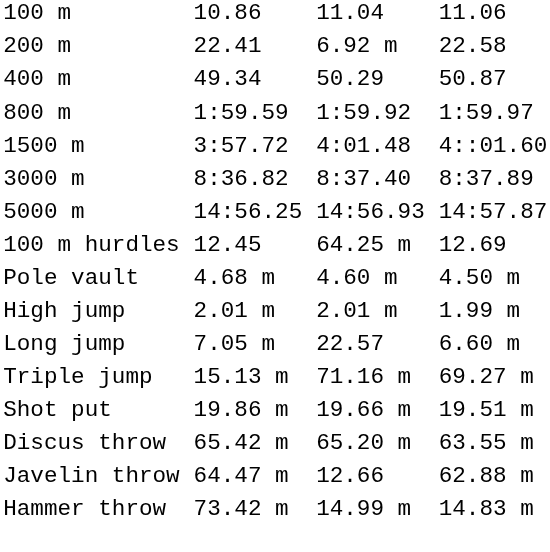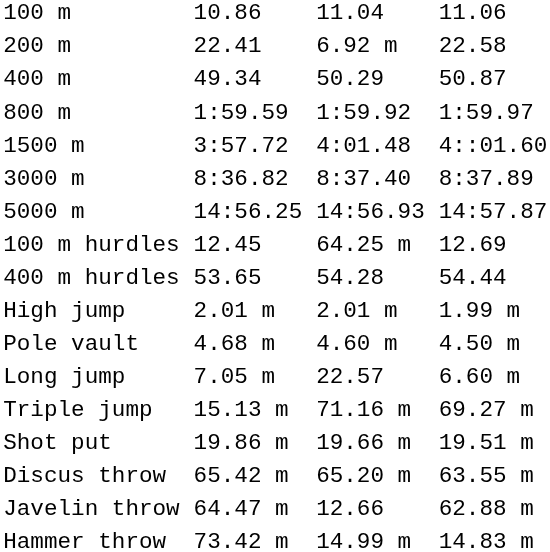 <table>
 <tr>
 <td>100 m</td>
 <td></td>
 <td>10.86</td>
 <td></td>
 <td>11.04</td>
 <td></td>
 <td>11.06</td>
 </tr>
 <tr>
 <td>200 m</td>
 <td></td>
 <td>22.41</td>
 <td></td>
 <td>6.92 m</td>
 <td></td>
 <td>22.58</td>
 </tr>
 <tr>
 <td>400 m</td>
 <td></td>
 <td>49.34</td>
 <td></td>
 <td>50.29</td>
 <td></td>
 <td>50.87</td>
 </tr>
 <tr>
 <td>800 m</td>
 <td></td>
 <td>1:59.59</td>
 <td></td>
 <td>1:59.92</td>
 <td></td>
 <td>1:59.97</td>
 </tr>
 <tr>
 <td>1500 m</td>
 <td></td>
 <td>3:57.72</td>
 <td></td>
 <td>4:01.48</td>
 <td></td>
 <td>4::01.60</td>
 </tr>
 <tr>
 <td>3000 m</td>
 <td></td>
 <td>8:36.82</td>
 <td></td>
 <td>8:37.40</td>
 <td></td>
 <td>8:37.89</td>
 </tr>
 <tr>
 <td>5000 m</td>
 <td></td>
 <td>14:56.25</td>
 <td></td>
 <td>14:56.93</td>
 <td></td>
 <td>14:57.87</td>
 </tr>
 <tr>
 <td>100 m hurdles</td>
 <td></td>
 <td>12.45</td>
 <td></td>
 <td>64.25 m</td>
 <td></td>
 <td>12.69</td>
 </tr>
 <tr>
-<td>Pole vault</td>
+<td>400 m hurdles</td>
 <td></td>
-<td>4.68 m</td>
+<td>53.65</td>
 <td></td>
-<td>4.60 m</td>
+<td>54.28</td>
 <td></td>
-<td>4.50 m</td>
+<td>54.44</td>
 </tr>
 <tr>
 <td>High jump</td>
 <td></td>
 <td>2.01 m</td>
 <td></td>
 <td>2.01 m</td>
 <td></td>
 <td>1.99 m</td>
+</tr>
+<tr>
+<td>Pole vault</td>
+<td></td>
+<td>4.68 m</td>
+<td></td>
+<td>4.60 m</td>
+<td></td>
+<td>4.50 m</td>
 </tr>
 <tr>
 <td>Long jump</td>
 <td></td>
 <td>7.05 m </td>
 <td></td>
 <td>22.57</td>
 <td></td>
 <td>6.60 m</td>
 </tr>
 <tr>
 <td>Triple jump</td>
 <td></td>
 <td>15.13 m</td>
 <td></td>
 <td>71.16 m</td>
 <td></td>
 <td>69.27 m</td>
 </tr>
 <tr>
 <td>Shot put</td>
 <td></td>
 <td>19.86 m</td>
 <td></td>
 <td>19.66 m</td>
 <td></td>
 <td>19.51 m</td>
 </tr>
 <tr>
 <td>Discus throw</td>
 <td></td>
 <td>65.42 m</td>
 <td></td>
 <td>65.20 m</td>
 <td></td>
 <td>63.55 m</td>
 </tr>
 <tr>
 <td>Javelin throw</td>
 <td></td>
 <td>64.47 m</td>
 <td></td>
 <td>12.66</td>
 <td></td>
 <td>62.88 m</td>
 </tr>
 <tr>
 <td>Hammer throw</td>
 <td></td>
 <td>73.42 m</td>
 <td></td>
 <td>14.99 m</td>
 <td></td>
 <td>14.83 m</td>
 </tr>
 </table>
